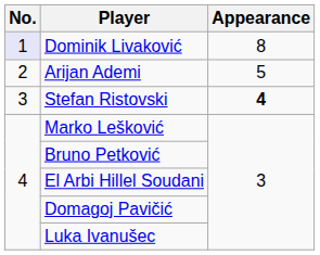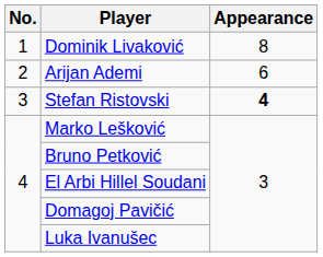 <table class="wikitable">
 <tr>
 <th>No.</th>
 <th>Player</th>
 <th>Appearance</th>
 </tr>
 <tr>
-<td style="background: lavender; text-align:center;">1</td>
+<td style="text-align:center;">1</td>
 <td> <a href='#'>Dominik Livaković</a></td>
 <td style="text-align:center;">8</td>
 </tr>
 <tr>
 <td style="text-align:center;">2</td>
 <td> <a href='#'>Arijan Ademi</a></td>
-<td style="text-align:center;">5</td>
+<td style="text-align:center;">6</td>
 </tr>
 <tr>
 <td style="text-align:center;">3</td>
 <td> <a href='#'>Stefan Ristovski</a></td>
 <td style="text-align:center;"><strong>4</strong></td>
 </tr>
 <tr>
 <td rowspan="5" style="text-align:center;">4</td>
 <td> <a href='#'>Marko Lešković</a></td>
 <td rowspan="5" style="text-align:center;">3</td>
 </tr>
 <tr>
 <td> <a href='#'>Bruno Petković</a></td>
 </tr>
 <tr>
 <td> <a href='#'>El Arbi Hillel Soudani</a></td>
 </tr>
 <tr>
 <td> <a href='#'>Domagoj Pavičić</a></td>
 </tr>
 <tr>
 <td> <a href='#'>Luka Ivanušec</a></td>
 </tr>
 </table>
